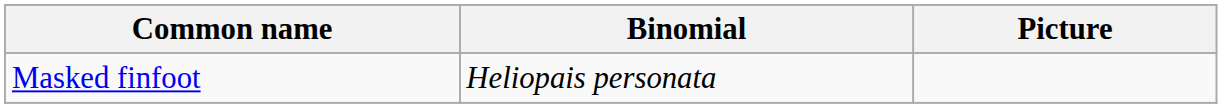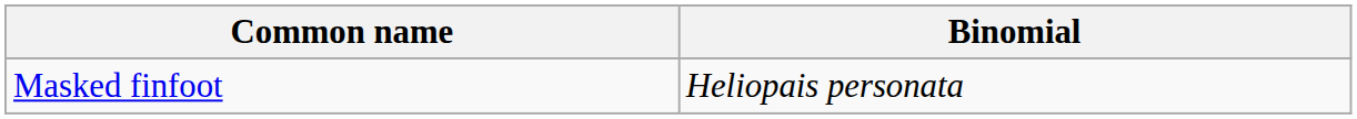 <table width=50% class="wikitable">
 <tr>
 <th width=30%>Common name</th>
 <th width=30%>Binomial</th>
-<th width=20%>Picture</th>
 </tr>
 <tr>
 <td><a href='#'>Masked finfoot</a></td>
 <td><em>Heliopais personata</em></td>
-<td></td>
 </tr>
 </table>
